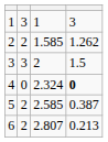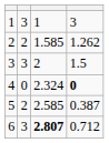 <table class="wikitable" border="1">
 <tr>
 <th></th>
 <th></th>
 <th></th>
 <th></th>
 </tr>
 <tr>
 <td>1</td>
 <td>3</td>
 <td>1</td>
 <td>3</td>
 </tr>
 <tr>
 <td>2</td>
 <td>2</td>
 <td>1.585</td>
 <td>1.262</td>
 </tr>
 <tr>
 <td>3</td>
 <td>3</td>
 <td>2</td>
 <td>1.5</td>
 </tr>
 <tr>
 <td>4</td>
 <td>0</td>
 <td>2.324</td>
 <td><strong>0</strong></td>
 </tr>
 <tr>
 <td>5</td>
 <td>2</td>
 <td>2.585</td>
 <td>0.387</td>
 </tr>
 <tr>
 <td>6</td>
-<td>2</td>
-<td>2.807</td>
-<td>0.213</td>
+<td>3</td>
+<td><strong>2.807</strong></td>
+<td>0.712</td>
 </tr>
 </table>
